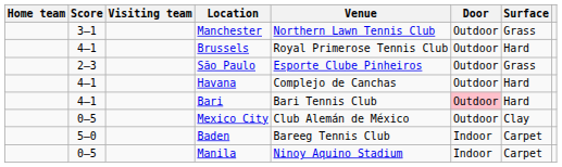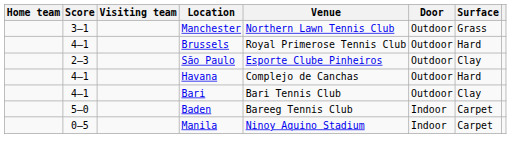 <table class="wikitable" style="border:1px solid #aaa;">
 <tr>
 <th>Home team</th>
 <th>Score</th>
 <th>Visiting team</th>
 <th>Location</th>
 <th>Venue</th>
 <th>Door</th>
 <th>Surface</th>
 <th></th>
 </tr>
 <tr>
 <td><strong></strong></td>
 <td style="text-align:center;">3–1</td>
 <td></td>
 <td><a href='#'>Manchester</a></td>
 <td><a href='#'>Northern Lawn Tennis Club</a></td>
 <td>Outdoor</td>
 <td>Grass</td>
 <td></td>
 </tr>
 <tr>
 <td><strong></strong></td>
 <td style="text-align:center;">4–1</td>
 <td></td>
 <td><a href='#'>Brussels</a></td>
 <td>Royal Primerose Tennis Club</td>
 <td>Outdoor</td>
 <td>Hard</td>
 <td></td>
 </tr>
 <tr>
 <td><strong></strong></td>
 <td style="text-align:center;">2–3</td>
 <td></td>
 <td><a href='#'>São Paulo</a></td>
 <td><a href='#'>Esporte Clube Pinheiros</a></td>
 <td>Outdoor</td>
-<td>Grass</td>
+<td>Clay</td>
 <td></td>
 </tr>
 <tr>
 <td></td>
 <td style="text-align:center;">4–1</td>
 <td><strong></strong></td>
 <td><a href='#'>Havana</a></td>
 <td>Complejo de Canchas</td>
 <td>Outdoor</td>
 <td>Hard</td>
 <td></td>
 </tr>
 <tr>
 <td><strong></strong></td>
 <td style="text-align:center;">4–1</td>
 <td></td>
 <td><a href='#'>Bari</a></td>
 <td>Bari Tennis Club</td>
-<td style="background: pink;">Outdoor</td>
-<td>Hard</td>
-<td></td>
-</tr>
-<tr>
-<td></td>
-<td style="text-align:center;">0–5</td>
-<td><strong></strong></td>
-<td><a href='#'>Mexico City</a></td>
-<td>Club Alemán de México</td>
 <td>Outdoor</td>
 <td>Clay</td>
 <td></td>
 </tr>
 <tr>
 <td><strong></strong></td>
 <td style="text-align:center;">5–0</td>
 <td></td>
 <td><a href='#'>Baden</a></td>
 <td>Bareeg Tennis Club</td>
 <td>Indoor</td>
 <td>Carpet</td>
 <td></td>
 </tr>
 <tr>
 <td></td>
 <td style="text-align:center;">0–5</td>
 <td><strong></strong></td>
 <td><a href='#'>Manila</a></td>
 <td><a href='#'>Ninoy Aquino Stadium</a></td>
 <td>Indoor</td>
 <td>Carpet</td>
 <td></td>
 </tr>
 </table>
